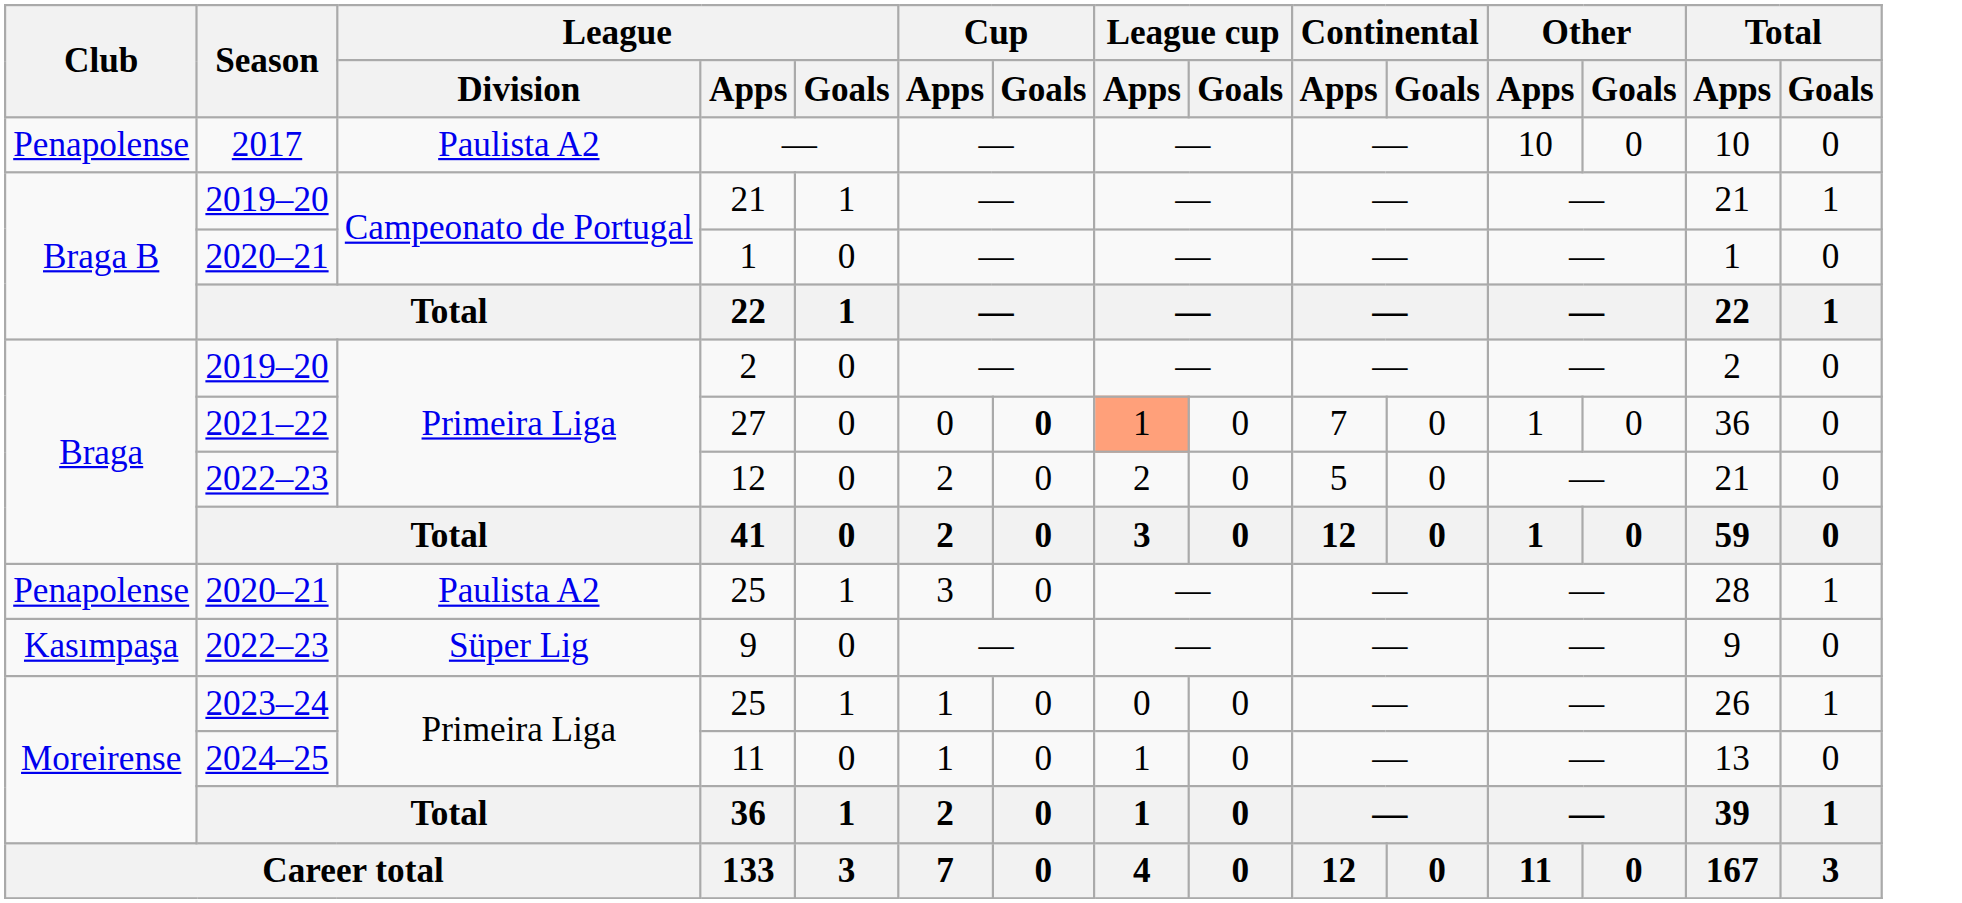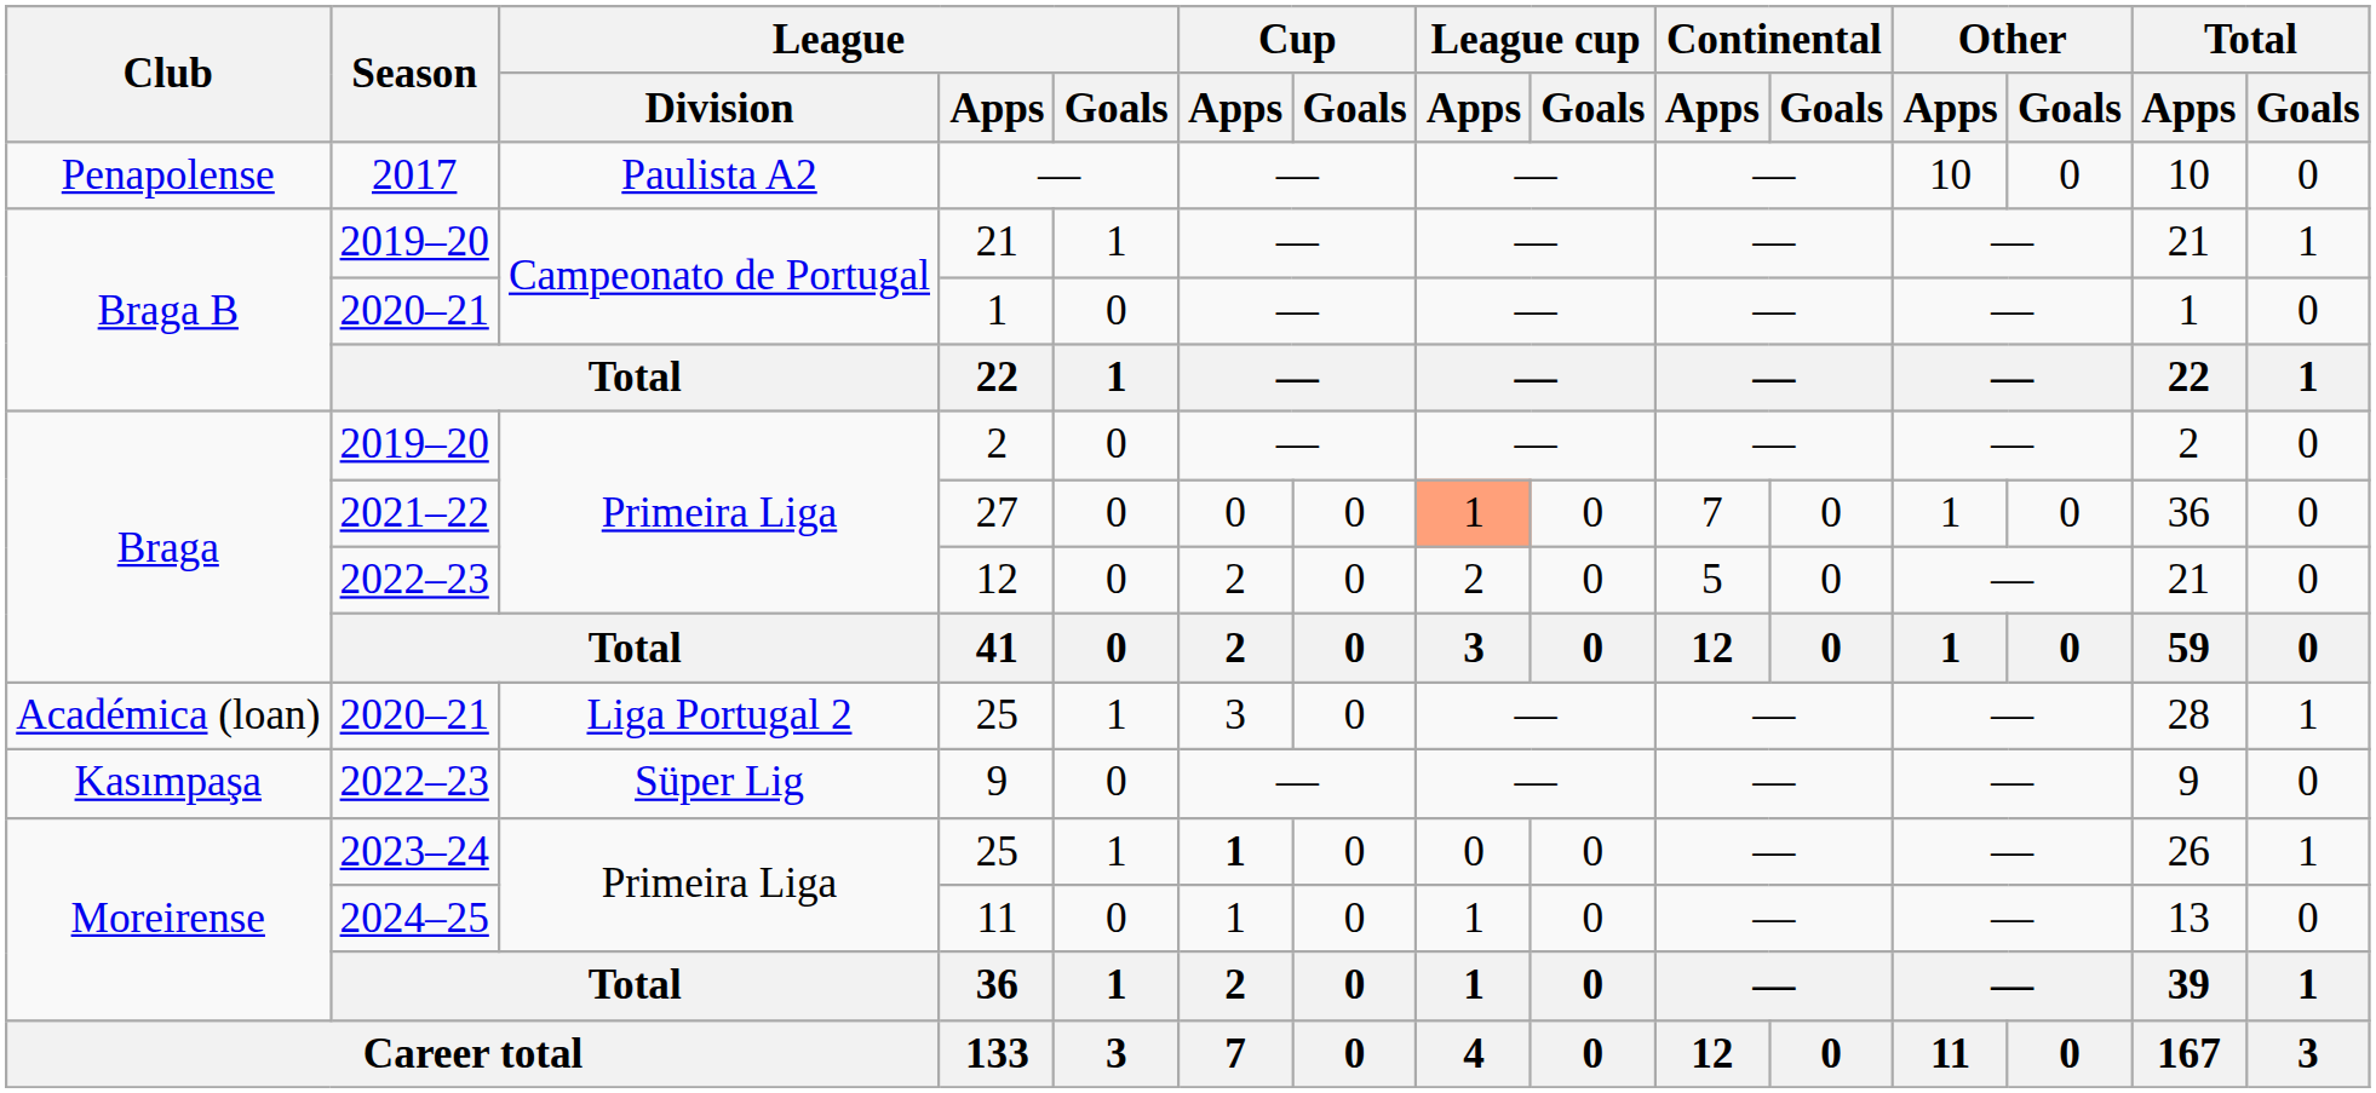 <table class="wikitable" style="text-align: center">
 <tr>
 <th rowspan="2">Club</th>
 <th rowspan="2">Season</th>
 <th colspan="3">League</th>
 <th colspan="2">Cup</th>
 <th colspan="2">League cup</th>
 <th colspan="2">Continental</th>
 <th colspan="2">Other</th>
 <th colspan="2">Total</th>
 </tr>
 <tr>
 <th>Division</th>
 <th>Apps</th>
 <th>Goals</th>
 <th>Apps</th>
 <th>Goals</th>
 <th>Apps</th>
 <th>Goals</th>
 <th>Apps</th>
 <th>Goals</th>
 <th>Apps</th>
 <th>Goals</th>
 <th>Apps</th>
 <th>Goals</th>
 </tr>
 <tr>
 <td><a href='#'>Penapolense</a></td>
 <td><a href='#'>2017</a></td>
 <td><a href='#'>Paulista A2</a></td>
 <td colspan="2">—</td>
 <td colspan="2">—</td>
 <td colspan="2">—</td>
 <td colspan="2">—</td>
 <td>10</td>
 <td>0</td>
 <td>10</td>
 <td>0</td>
 </tr>
 <tr>
 <td rowspan="3"><a href='#'>Braga B</a></td>
 <td><a href='#'>2019–20</a></td>
 <td rowspan="2"><a href='#'>Campeonato de Portugal</a></td>
 <td>21</td>
 <td>1</td>
 <td colspan="2">—</td>
 <td colspan="2">—</td>
 <td colspan="2">—</td>
 <td colspan="2">—</td>
 <td>21</td>
 <td>1</td>
 </tr>
 <tr>
 <td><a href='#'>2020–21</a></td>
 <td>1</td>
 <td>0</td>
 <td colspan="2">—</td>
 <td colspan="2">—</td>
 <td colspan="2">—</td>
 <td colspan="2">—</td>
 <td>1</td>
 <td>0</td>
 </tr>
 <tr>
 <th colspan="2">Total</th>
 <th>22</th>
 <th>1</th>
 <th colspan="2">—</th>
 <th colspan="2">—</th>
 <th colspan="2">—</th>
 <th colspan="2">—</th>
 <th>22</th>
 <th>1</th>
 </tr>
 <tr>
 <td rowspan="4"><a href='#'>Braga</a></td>
 <td><a href='#'>2019–20</a></td>
 <td rowspan="3"><a href='#'>Primeira Liga</a></td>
 <td>2</td>
 <td>0</td>
 <td colspan="2">—</td>
 <td colspan="2">—</td>
 <td colspan="2">—</td>
 <td colspan="2">—</td>
 <td>2</td>
 <td>0</td>
 </tr>
 <tr>
 <td><a href='#'>2021–22</a></td>
 <td>27</td>
 <td>0</td>
 <td>0</td>
-<td><strong>0</strong></td>
+<td>0</td>
 <td style="background: lightsalmon;">1</td>
 <td>0</td>
 <td>7</td>
 <td>0</td>
 <td>1</td>
 <td>0</td>
 <td>36</td>
 <td>0</td>
 </tr>
 <tr>
 <td><a href='#'>2022–23</a></td>
 <td>12</td>
 <td>0</td>
 <td>2</td>
 <td>0</td>
 <td>2</td>
 <td>0</td>
 <td>5</td>
 <td>0</td>
 <td colspan="2">—</td>
 <td>21</td>
 <td>0</td>
 </tr>
 <tr>
 <th colspan="2">Total</th>
 <th>41</th>
 <th>0</th>
 <th>2</th>
 <th>0</th>
 <th>3</th>
 <th>0</th>
 <th>12</th>
 <th>0</th>
 <th>1</th>
 <th>0</th>
 <th>59</th>
 <th>0</th>
 </tr>
 <tr>
-<td><a href='#'>Penapolense</a></td>
+<td><a href='#'>Académica</a> (loan)</td>
 <td><a href='#'>2020–21</a></td>
-<td><a href='#'>Paulista A2</a></td>
+<td><a href='#'>Liga Portugal 2</a></td>
 <td>25</td>
 <td>1</td>
 <td>3</td>
 <td>0</td>
 <td colspan="2">—</td>
 <td colspan="2">—</td>
 <td colspan="2">—</td>
 <td>28</td>
 <td>1</td>
 </tr>
 <tr>
 <td><a href='#'>Kasımpaşa</a></td>
 <td><a href='#'>2022–23</a></td>
 <td><a href='#'>Süper Lig</a></td>
 <td>9</td>
 <td>0</td>
 <td colspan="2">—</td>
 <td colspan="2">—</td>
 <td colspan="2">—</td>
 <td colspan="2">—</td>
 <td>9</td>
 <td>0</td>
 </tr>
 <tr>
 <td rowspan="3"><a href='#'>Moreirense</a></td>
 <td><a href='#'>2023–24</a></td>
 <td rowspan="2">Primeira Liga</td>
 <td>25</td>
 <td>1</td>
-<td>1</td>
+<td><strong>1</strong></td>
 <td>0</td>
 <td>0</td>
 <td>0</td>
 <td colspan="2">—</td>
 <td colspan="2">—</td>
 <td>26</td>
 <td>1</td>
 </tr>
 <tr>
 <td><a href='#'>2024–25</a></td>
 <td>11</td>
 <td>0</td>
 <td>1</td>
 <td>0</td>
 <td>1</td>
 <td>0</td>
 <td colspan="2">—</td>
 <td colspan="2">—</td>
 <td>13</td>
 <td>0</td>
 </tr>
 <tr>
 <th colspan="2">Total</th>
 <th>36</th>
 <th>1</th>
 <th>2</th>
 <th>0</th>
 <th>1</th>
 <th>0</th>
 <th colspan="2">—</th>
 <th colspan="2">—</th>
 <th>39</th>
 <th>1</th>
 </tr>
 <tr>
 <th colspan="3"><strong>Career total</strong></th>
 <th>133</th>
 <th>3</th>
 <th>7</th>
 <th>0</th>
 <th>4</th>
 <th>0</th>
 <th>12</th>
 <th>0</th>
 <th>11</th>
 <th>0</th>
 <th>167</th>
 <th>3</th>
 </tr>
 </table>
